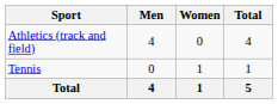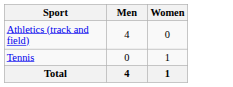 <table class="wikitable sortable" style="text-align:center;">
 <tr>
 <th width=150>Sport</th>
 <th width=55>Men</th>
 <th width=55>Women</th>
-<th width=55>Total</th>
 </tr>
 <tr>
 <td align=left><a href='#'>Athletics (track and field)</a></td>
 <td>4</td>
 <td>0</td>
-<td>4</td>
 </tr>
 <tr>
 <td align=left><a href='#'>Tennis</a></td>
 <td>0</td>
-<td>1</td>
 <td>1</td>
 </tr>
 <tr>
 <th>Total</th>
 <th>4</th>
 <th>1</th>
-<th>5</th>
 </tr>
 </table>
